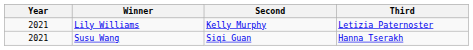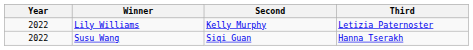 <table class="wikitable alternance sortable">
 <tr bgcolor="#CCCCCC">
 <th width="100">Year</th>
 <th width="200">Winner</th>
 <th width="200">Second</th>
 <th width="200">Third</th>
 </tr>
 <tr>
-<td align="center">2021</td>
+<td align="center">2022</td>
 <td> <a href='#'>Lily Williams</a></td>
 <td> <a href='#'>Kelly Murphy</a></td>
 <td> <a href='#'>Letizia Paternoster</a></td>
 </tr>
 <tr>
-<td align="center">2021</td>
+<td align="center">2022</td>
 <td> <a href='#'>Susu Wang</a></td>
 <td> <a href='#'>Siqi Guan</a></td>
 <td> <a href='#'>Hanna Tserakh</a></td>
 </tr>
 </table>
